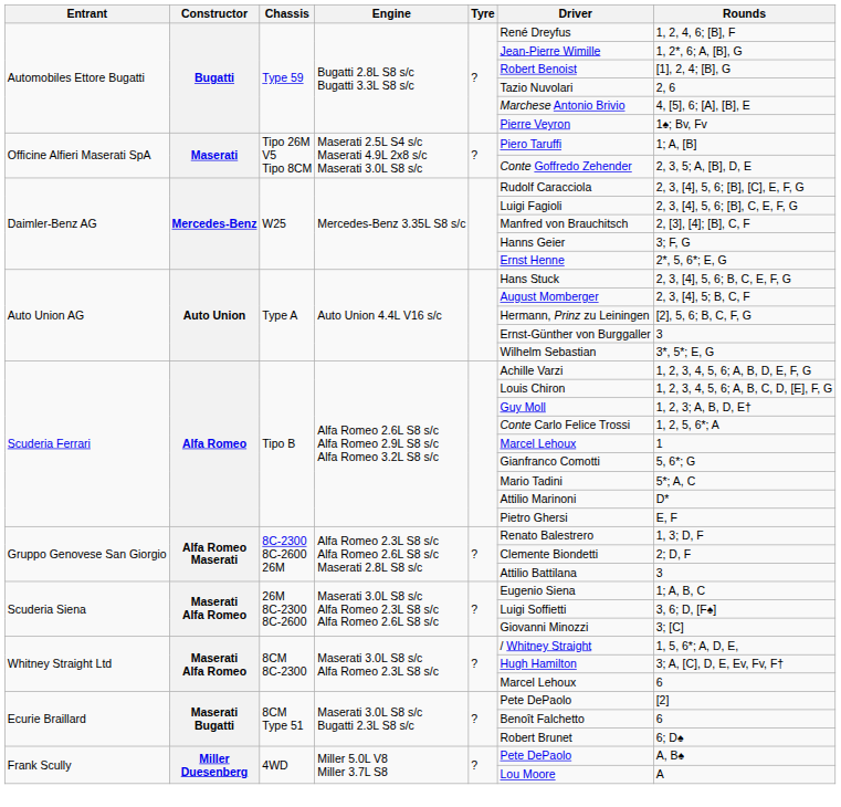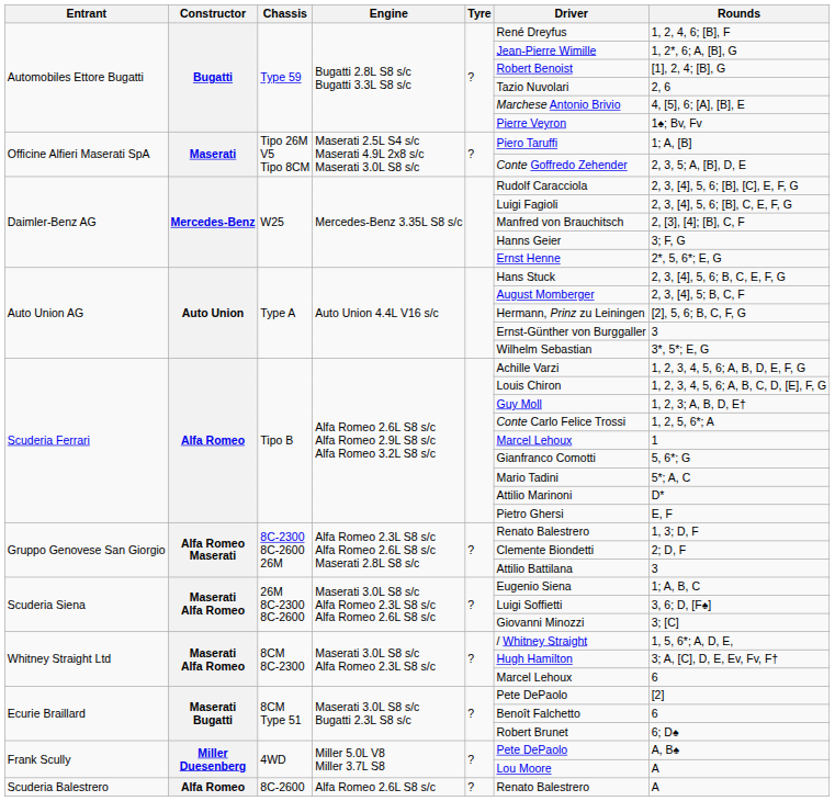 <table class="wikitable" style="font-size: 95%">
 <tr>
 <th>Entrant</th>
 <th>Constructor</th>
 <th>Chassis</th>
 <th>Engine</th>
 <th>Tyre</th>
 <th>Driver</th>
 <th>Rounds</th>
 </tr>
 <tr>
 <td rowspan=6> Automobiles Ettore Bugatti</td>
 <th rowspan=6><a href='#'>Bugatti</a></th>
 <td rowspan=6><a href='#'>Type 59</a></td>
 <td rowspan=6>Bugatti 2.8L S8 s/c<br>Bugatti 3.3L S8 s/c</td>
 <td rowspan=6>?</td>
 <td> René Dreyfus</td>
 <td>1, 2, 4, 6; [B], F</td>
 </tr>
 <tr>
 <td> <a href='#'>Jean-Pierre Wimille</a></td>
 <td>1, 2*, 6; A, [B], G</td>
 </tr>
 <tr>
 <td> <a href='#'>Robert Benoist</a></td>
 <td>[1], 2, 4; [B], G</td>
 </tr>
 <tr>
 <td> Tazio Nuvolari</td>
 <td>2, 6</td>
 </tr>
 <tr>
 <td> <em>Marchese</em> <a href='#'>Antonio Brivio</a></td>
 <td>4, [5], 6; [A], [B], E</td>
 </tr>
 <tr>
 <td> <a href='#'>Pierre Veyron</a></td>
 <td>1♠; Bv, Fv</td>
 </tr>
 <tr>
 <td rowspan=2> Officine Alfieri Maserati SpA</td>
 <th rowspan=2><a href='#'>Maserati</a></th>
 <td rowspan=2>Tipo 26M<br>V5<br>Tipo 8CM</td>
 <td rowspan=2>Maserati 2.5L S4 s/c<br> Maserati 4.9L 2x8 s/c<br> Maserati 3.0L S8 s/c</td>
 <td rowspan=2>?</td>
 <td> <a href='#'>Piero Taruffi</a></td>
 <td>1; A, [B]</td>
 </tr>
 <tr>
 <td> <em>Conte</em> <a href='#'>Goffredo Zehender</a></td>
 <td>2, 3, 5; A, [B], D, E</td>
 </tr>
 <tr>
 <td rowspan=5> Daimler-Benz AG</td>
 <th rowspan=5><a href='#'>Mercedes-Benz</a></th>
 <td rowspan=5>W25</td>
 <td rowspan=5>Mercedes-Benz 3.35L S8 s/c</td>
 <td rowspan=5></td>
 <td> Rudolf Caracciola</td>
 <td>2, 3, [4], 5, 6; [B], [C], E, F, G</td>
 </tr>
 <tr>
 <td> Luigi Fagioli</td>
 <td>2, 3, [4], 5, 6; [B], C, E, F, G</td>
 </tr>
 <tr>
 <td> Manfred von Brauchitsch</td>
 <td>2, [3], [4]; [B], C, F</td>
 </tr>
 <tr>
 <td> Hanns Geier</td>
 <td>3; F, G</td>
 </tr>
 <tr>
 <td> <a href='#'>Ernst Henne</a></td>
 <td>2*, 5, 6*; E, G</td>
 </tr>
 <tr>
 <td rowspan=5> Auto Union AG</td>
 <th rowspan=5>Auto Union</th>
 <td rowspan=5>Type A</td>
 <td rowspan=5>Auto Union 4.4L V16 s/c</td>
 <td rowspan=5></td>
 <td> Hans Stuck</td>
 <td>2, 3, [4], 5, 6; B, C, E, F, G</td>
 </tr>
 <tr>
 <td> <a href='#'>August Momberger</a></td>
 <td>2, 3, [4], 5; B, C, F</td>
 </tr>
 <tr>
 <td> Hermann, <em>Prinz</em> zu Leiningen</td>
 <td>[2], 5, 6; B, C, F, G</td>
 </tr>
 <tr>
 <td> Ernst-Günther von Burggaller</td>
 <td>3</td>
 </tr>
 <tr>
 <td> Wilhelm Sebastian</td>
 <td>3*, 5*; E, G</td>
 </tr>
 <tr>
 <td rowspan=9> <a href='#'>Scuderia Ferrari</a></td>
 <th rowspan=9><a href='#'>Alfa Romeo</a></th>
 <td rowspan=9>Tipo B</td>
 <td rowspan=9>Alfa Romeo 2.6L S8 s/c<br>Alfa Romeo 2.9L S8 s/c<br> Alfa Romeo 3.2L S8 s/c</td>
 <td rowspan=9></td>
 <td> Achille Varzi</td>
 <td>1, 2, 3, 4, 5, 6; A, B, D, E, F, G</td>
 </tr>
 <tr>
 <td> Louis Chiron</td>
 <td>1, 2, 3, 4, 5, 6; A, B, C, D, [E], F, G</td>
 </tr>
 <tr>
 <td> <a href='#'>Guy Moll</a></td>
 <td>1, 2, 3; A, B, D, E†</td>
 </tr>
 <tr>
 <td> <em>Conte</em> Carlo Felice Trossi</td>
 <td>1, 2, 5, 6*; A</td>
 </tr>
 <tr>
 <td> <a href='#'>Marcel Lehoux</a></td>
 <td>1</td>
 </tr>
 <tr>
 <td> Gianfranco Comotti</td>
 <td>5, 6*; G</td>
 </tr>
 <tr>
 <td> Mario Tadini</td>
 <td>5*; A, C</td>
 </tr>
 <tr>
 <td> Attilio Marinoni</td>
 <td>D*</td>
 </tr>
 <tr>
 <td> Pietro Ghersi</td>
 <td>E, F</td>
 </tr>
 <tr>
 <td rowspan=3> Gruppo Genovese San Giorgio</td>
 <th rowspan=3>Alfa Romeo<br> Maserati</th>
 <td rowspan=3><a href='#'>8C-2300</a><br> 8C-2600<br>26M</td>
 <td rowspan=3>Alfa Romeo 2.3L S8 s/c<br> Alfa Romeo 2.6L S8 s/c<br> Maserati 2.8L S8 s/c</td>
 <td rowspan=3>?</td>
 <td> Renato Balestrero</td>
 <td>1, 3; D, F</td>
 </tr>
 <tr>
 <td> Clemente Biondetti</td>
 <td>2; D, F</td>
 </tr>
 <tr>
 <td> Attilio Battilana</td>
 <td>3</td>
 </tr>
 <tr>
 <td rowspan=3> Scuderia Siena</td>
 <th rowspan=3>Maserati<br>Alfa Romeo</th>
 <td rowspan=3>26M<br>8C-2300<br> 8C-2600</td>
 <td rowspan=3>Maserati 3.0L S8 s/c<br>Alfa Romeo 2.3L S8 s/c<br> Alfa Romeo 2.6L S8 s/c</td>
 <td rowspan=3>?</td>
 <td> Eugenio Siena</td>
 <td>1; A, B, C</td>
 </tr>
 <tr>
 <td> Luigi Soffietti</td>
 <td>3, 6; D, [F♠]</td>
 </tr>
 <tr>
 <td> Giovanni Minozzi</td>
 <td>3; [C]</td>
 </tr>
 <tr>
 <td rowspan=3> Whitney Straight Ltd</td>
 <th rowspan=3>Maserati<br>Alfa Romeo</th>
 <td rowspan=3>8CM<br> 8C-2300</td>
 <td rowspan=3>Maserati 3.0L S8 s/c<br>Alfa Romeo 2.3L S8 s/c</td>
 <td rowspan=3>?</td>
 <td>/ <a href='#'>Whitney Straight</a></td>
 <td>1, 5, 6*; A, D, E,</td>
 </tr>
 <tr>
 <td> <a href='#'>Hugh Hamilton</a></td>
 <td>3; A, [C], D, E, Ev, Fv, F†</td>
 </tr>
 <tr>
 <td> Marcel Lehoux</td>
 <td>6</td>
 </tr>
 <tr>
 <td rowspan=3> Ecurie Braillard</td>
 <th rowspan=3>Maserati<br>Bugatti</th>
 <td rowspan=3>8CM<br>Type 51</td>
 <td rowspan=3>Maserati 3.0L S8 s/c<br>Bugatti 2.3L S8 s/c</td>
 <td rowspan=3>?</td>
 <td> Pete DePaolo</td>
 <td>[2]</td>
 </tr>
 <tr>
 <td> Benoît Falchetto</td>
 <td>6</td>
 </tr>
 <tr>
 <td> Robert Brunet</td>
 <td>6; D♠</td>
 </tr>
 <tr>
 <td rowspan=2> Frank Scully</td>
 <th rowspan=2><a href='#'>Miller</a><br><a href='#'>Duesenberg</a></th>
 <td rowspan=2>4WD<br></td>
 <td rowspan=2>Miller 5.0L V8<br>Miller 3.7L S8</td>
 <td rowspan=2>?</td>
 <td> <a href='#'>Pete DePaolo</a></td>
 <td>A, B♠</td>
 </tr>
 <tr>
 <td> <a href='#'>Lou Moore</a></td>
 <td>A</td>
 </tr>
+<tr>
+<td> Scuderia Balestrero</td>
+<th>Alfa Romeo</th>
+<td>8C-2600</td>
+<td>Alfa Romeo 2.6L S8 s/c</td>
+<td>?</td>
+<td> Renato Balestrero</td>
+<td>A</td>
+</tr>
 </table>
